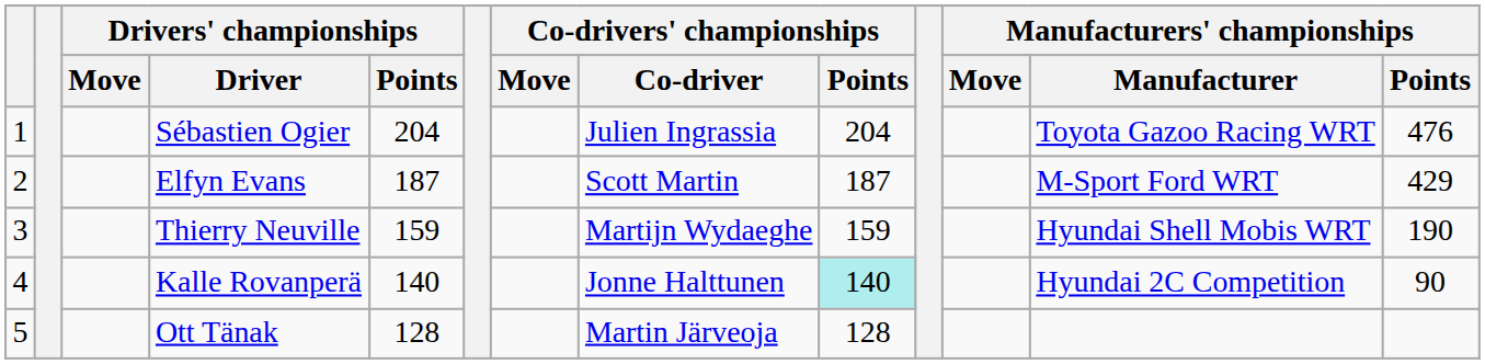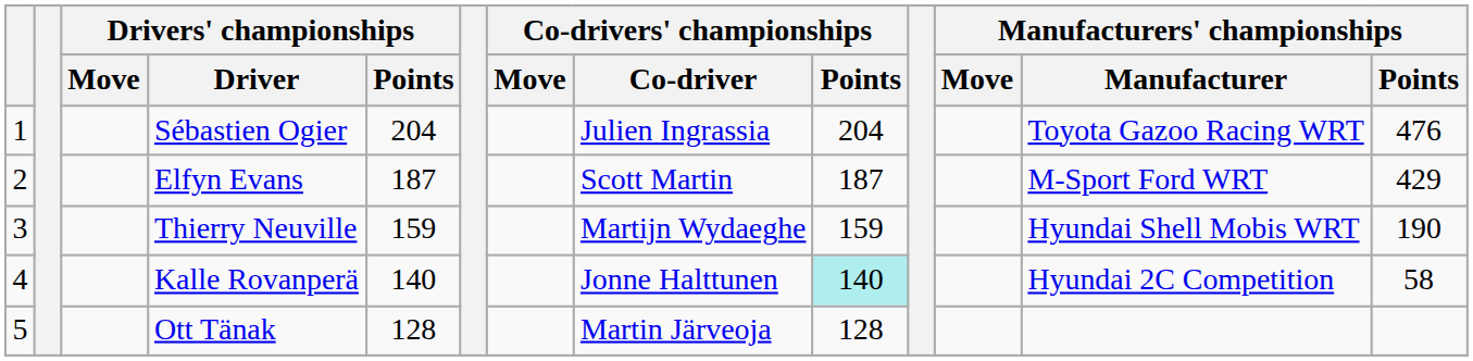 <table class="wikitable" style="font-size:85%;">
 <tr>
 <th rowspan="2"></th>
 <th rowspan="7" style="width:5px;"></th>
 <th colspan="3">Drivers' championships</th>
 <th rowspan="7" style="width:5px;"></th>
 <th colspan="3" nowrap>Co-drivers' championships</th>
 <th rowspan="7" style="width:5px;"></th>
 <th colspan="3" nowrap>Manufacturers' championships</th>
 </tr>
 <tr>
 <th>Move</th>
 <th>Driver</th>
 <th>Points</th>
 <th>Move</th>
 <th>Co-driver</th>
 <th>Points</th>
 <th>Move</th>
 <th>Manufacturer</th>
 <th>Points</th>
 </tr>
 <tr>
 <td align="center">1</td>
 <td align="center"></td>
 <td><a href='#'>Sébastien Ogier</a></td>
 <td align="center">204</td>
 <td align="center"></td>
 <td><a href='#'>Julien Ingrassia</a></td>
 <td align="center">204</td>
 <td align="center"></td>
 <td nowrap><a href='#'>Toyota Gazoo Racing WRT</a></td>
 <td align="center">476</td>
 </tr>
 <tr>
 <td align="center">2</td>
 <td align="center"></td>
 <td><a href='#'>Elfyn Evans</a></td>
 <td align="center">187</td>
 <td align="center"></td>
 <td><a href='#'>Scott Martin</a></td>
 <td align="center">187</td>
 <td align="center"></td>
 <td><a href='#'>M-Sport Ford WRT</a></td>
 <td align="center">429</td>
 </tr>
 <tr>
 <td align="center">3</td>
 <td align="center"></td>
 <td><a href='#'>Thierry Neuville</a></td>
 <td align="center">159</td>
 <td align="center"></td>
 <td nowrap><a href='#'>Martijn Wydaeghe</a></td>
 <td align="center">159</td>
 <td align="center"></td>
 <td><a href='#'>Hyundai Shell Mobis WRT</a></td>
 <td align="center">190</td>
 </tr>
 <tr>
 <td align="center">4</td>
 <td align="center"></td>
 <td nowrap><a href='#'>Kalle Rovanperä</a></td>
 <td align="center">140</td>
 <td align="center"></td>
 <td nowrap><a href='#'>Jonne Halttunen</a></td>
 <td align="center" style="background: paleturquoise;">140</td>
 <td align="center"></td>
 <td><a href='#'>Hyundai 2C Competition</a></td>
-<td align="center">90</td>
+<td align="center">58</td>
 </tr>
 <tr>
 <td align="center">5</td>
 <td align="center"></td>
 <td><a href='#'>Ott Tänak</a></td>
 <td align="center">128</td>
 <td align="center"></td>
 <td><a href='#'>Martin Järveoja</a></td>
 <td align="center">128</td>
 <td></td>
 <td></td>
 <td></td>
 </tr>
 </table>
